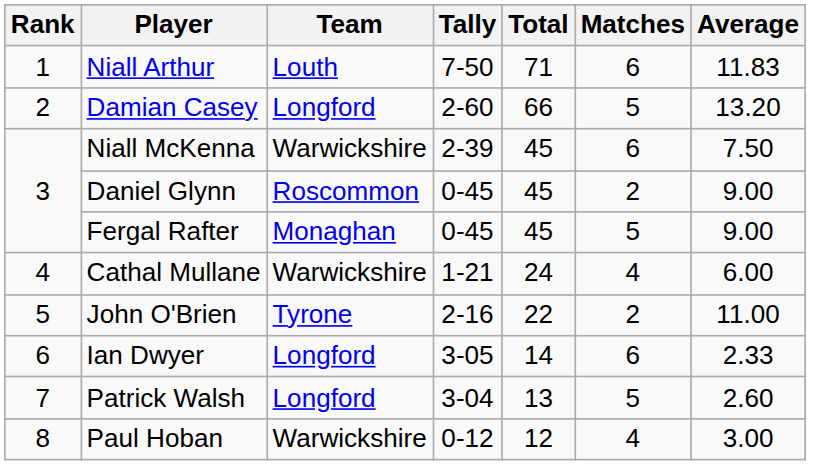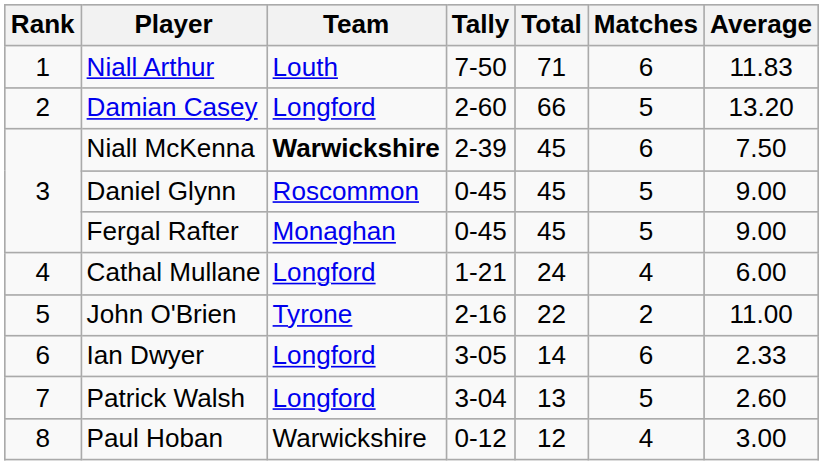 <table class="wikitable">
 <tr>
 <th>Rank</th>
 <th>Player</th>
 <th>Team</th>
 <th>Tally</th>
 <th>Total</th>
 <th>Matches</th>
 <th>Average</th>
 </tr>
 <tr>
 <td rowspan=1 align=center>1</td>
 <td><a href='#'>Niall Arthur</a></td>
 <td><a href='#'>Louth</a></td>
 <td align=center>7-50</td>
 <td align=center>71</td>
 <td align=center>6</td>
 <td align=center>11.83</td>
 </tr>
 <tr>
 <td rowspan=1 align=center>2</td>
 <td><a href='#'>Damian Casey</a></td>
 <td><a href='#'>Longford</a></td>
 <td align=center>2-60</td>
 <td align=center>66</td>
 <td align=center>5</td>
 <td align=center>13.20</td>
 </tr>
 <tr>
 <td rowspan=3 align=center>3</td>
 <td>Niall McKenna</td>
-<td>Warwickshire</td>
+<td><strong>Warwickshire</strong></td>
 <td align=center>2-39</td>
 <td align=center>45</td>
 <td align=center>6</td>
 <td align=center>7.50</td>
 </tr>
 <tr>
 <td>Daniel Glynn</td>
 <td><a href='#'>Roscommon</a></td>
 <td align=center>0-45</td>
 <td align=center>45</td>
-<td align=center>2</td>
+<td align=center>5</td>
 <td align=center>9.00</td>
 </tr>
 <tr>
 <td>Fergal Rafter</td>
 <td><a href='#'>Monaghan</a></td>
 <td align=center>0-45</td>
 <td align=center>45</td>
 <td align=center>5</td>
 <td align=center>9.00</td>
 </tr>
 <tr>
 <td rowspan=1 align=center>4</td>
 <td>Cathal Mullane</td>
-<td>Warwickshire</td>
+<td><a href='#'>Longford</a></td>
 <td align=center>1-21</td>
 <td align=center>24</td>
 <td align=center>4</td>
 <td align=center>6.00</td>
 </tr>
 <tr>
 <td rowspan=1 align=center>5</td>
 <td>John O'Brien</td>
 <td><a href='#'>Tyrone</a></td>
 <td align=center>2-16</td>
 <td align=center>22</td>
 <td align=center>2</td>
 <td align=center>11.00</td>
 </tr>
 <tr>
 <td rowspan=1 align=center>6</td>
 <td>Ian Dwyer</td>
 <td><a href='#'>Longford</a></td>
 <td align=center>3-05</td>
 <td align=center>14</td>
 <td align=center>6</td>
 <td align=center>2.33</td>
 </tr>
 <tr>
 <td rowspan=1 align=center>7</td>
 <td>Patrick Walsh</td>
 <td><a href='#'>Longford</a></td>
 <td align=center>3-04</td>
 <td align=center>13</td>
 <td align=center>5</td>
 <td align=center>2.60</td>
 </tr>
 <tr>
 <td rowspan=1 align=center>8</td>
 <td>Paul Hoban</td>
 <td>Warwickshire</td>
 <td align=center>0-12</td>
 <td align=center>12</td>
 <td align=center>4</td>
 <td align=center>3.00</td>
 </tr>
 </table>
